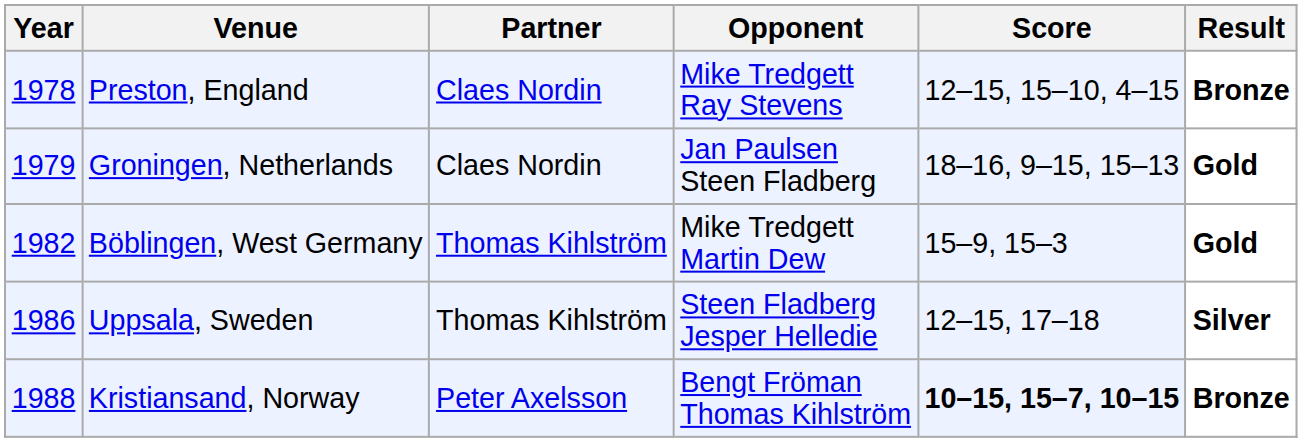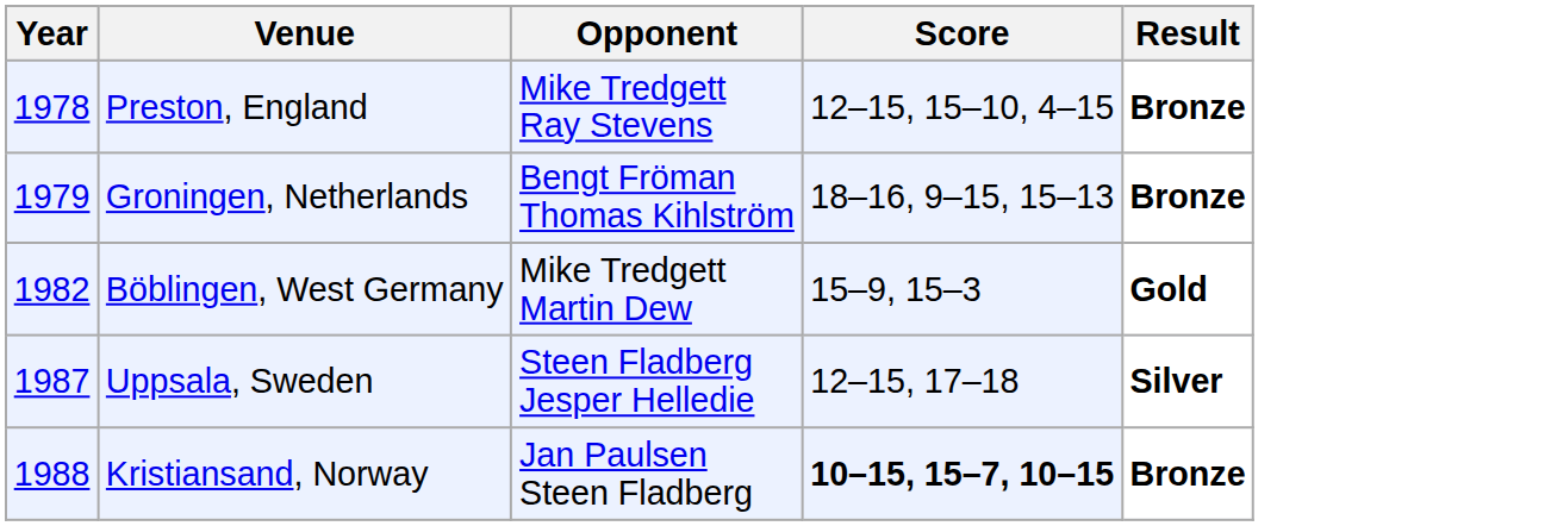 <table class="sortable wikitable" style="font-size: 90%;">
 <tr>
 <th>Year</th>
 <th>Venue</th>
-<th>Partner</th>
 <th>Opponent</th>
 <th>Score</th>
 <th>Result</th>
 </tr>
 <tr style="background:#ECF2FF">
 <td align="center"><a href='#'>1978</a></td>
 <td align="left"><a href='#'>Preston</a>, England</td>
-<td align="left"> <a href='#'>Claes Nordin</a></td>
 <td align="left"> <a href='#'>Mike Tredgett</a><br> <a href='#'>Ray Stevens</a></td>
 <td align="left">12–15, 15–10, 4–15</td>
 <td style="text-align:left; background: white"> <strong>Bronze</strong></td>
 </tr>
 <tr style="background:#ECF2FF">
 <td align="center"><a href='#'>1979</a></td>
 <td align="left"><a href='#'>Groningen</a>, Netherlands</td>
-<td align="left"> Claes Nordin</td>
-<td align="left"> <a href='#'>Jan Paulsen</a><br> Steen Fladberg</td>
+<td align="left"> <a href='#'>Bengt Fröman</a><br> <a href='#'>Thomas Kihlström</a></td>
 <td align="left">18–16, 9–15, 15–13</td>
-<td style="text-align:left; background:white"> <strong>Gold</strong></td>
+<td style="text-align:left; background:white"> <strong>Bronze</strong></td>
 </tr>
 <tr style="background:#ECF2FF">
 <td align="center"><a href='#'>1982</a></td>
 <td align="left"><a href='#'>Böblingen</a>, West Germany</td>
-<td align="left"> <a href='#'>Thomas Kihlström</a></td>
 <td align="left"> Mike Tredgett<br> <a href='#'>Martin Dew</a></td>
 <td align="left">15–9, 15–3</td>
 <td style="text-align:left; background:white"> <strong>Gold</strong></td>
 </tr>
 <tr style="background:#ECF2FF">
-<td align="center"><a href='#'>1986</a></td>
+<td align="center"><a href='#'>1987</a></td>
 <td align="left"><a href='#'>Uppsala</a>, Sweden</td>
-<td align="left"> Thomas Kihlström</td>
 <td align="left"> <a href='#'>Steen Fladberg</a><br> <a href='#'>Jesper Helledie</a></td>
 <td align="left">12–15, 17–18</td>
 <td style="text-align:left; background:white"> <strong>Silver</strong></td>
 </tr>
 <tr style="background:#ECF2FF">
 <td align="center"><a href='#'>1988</a></td>
 <td align="left"><a href='#'>Kristiansand</a>, Norway</td>
-<td align="left"> <a href='#'>Peter Axelsson</a></td>
-<td align="left"> <a href='#'>Bengt Fröman</a><br> <a href='#'>Thomas Kihlström</a></td>
+<td align="left"> <a href='#'>Jan Paulsen</a><br> Steen Fladberg</td>
 <td align="left"><strong>10–15, 15–7, 10–15</strong></td>
 <td style="text-align:left; background:white"> <strong>Bronze</strong></td>
 </tr>
 </table>
